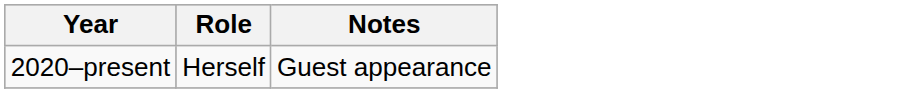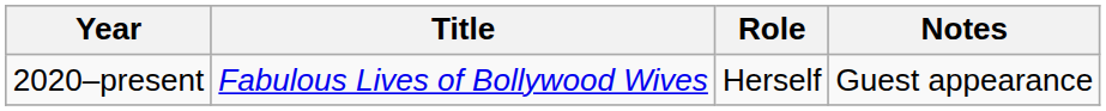 <table class="wikitable">
 <tr>
 <th>Year</th>
+<th>Title</th>
 <th>Role</th>
 <th>Notes</th>
 </tr>
 <tr>
 <td>2020–present</td>
+<td><em><a href='#'>Fabulous Lives of Bollywood Wives</a></em></td>
 <td>Herself</td>
 <td>Guest appearance</td>
 </tr>
 </table>
